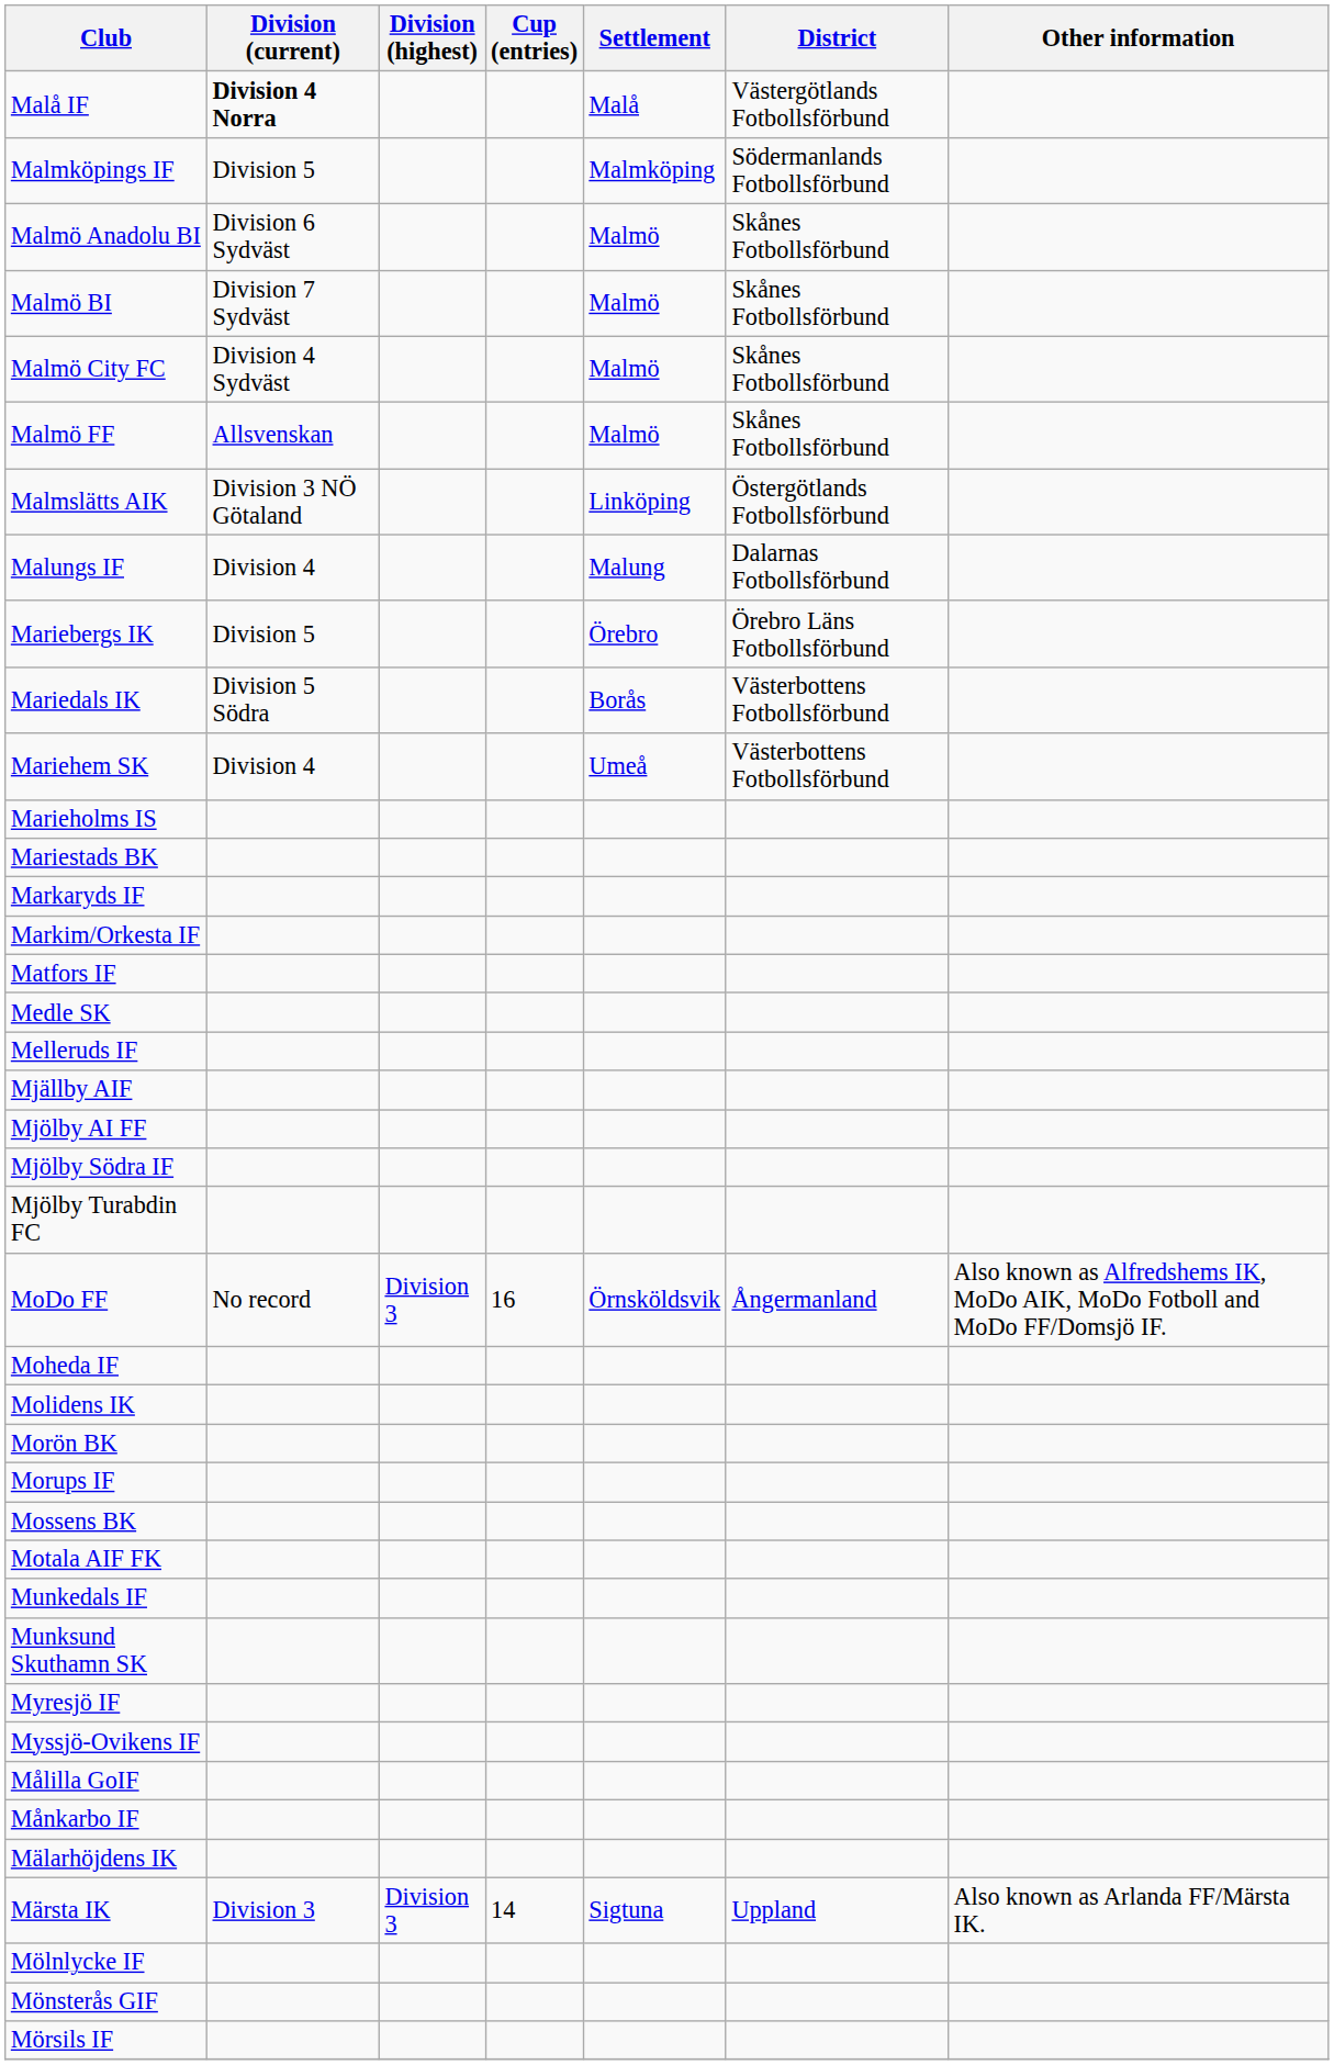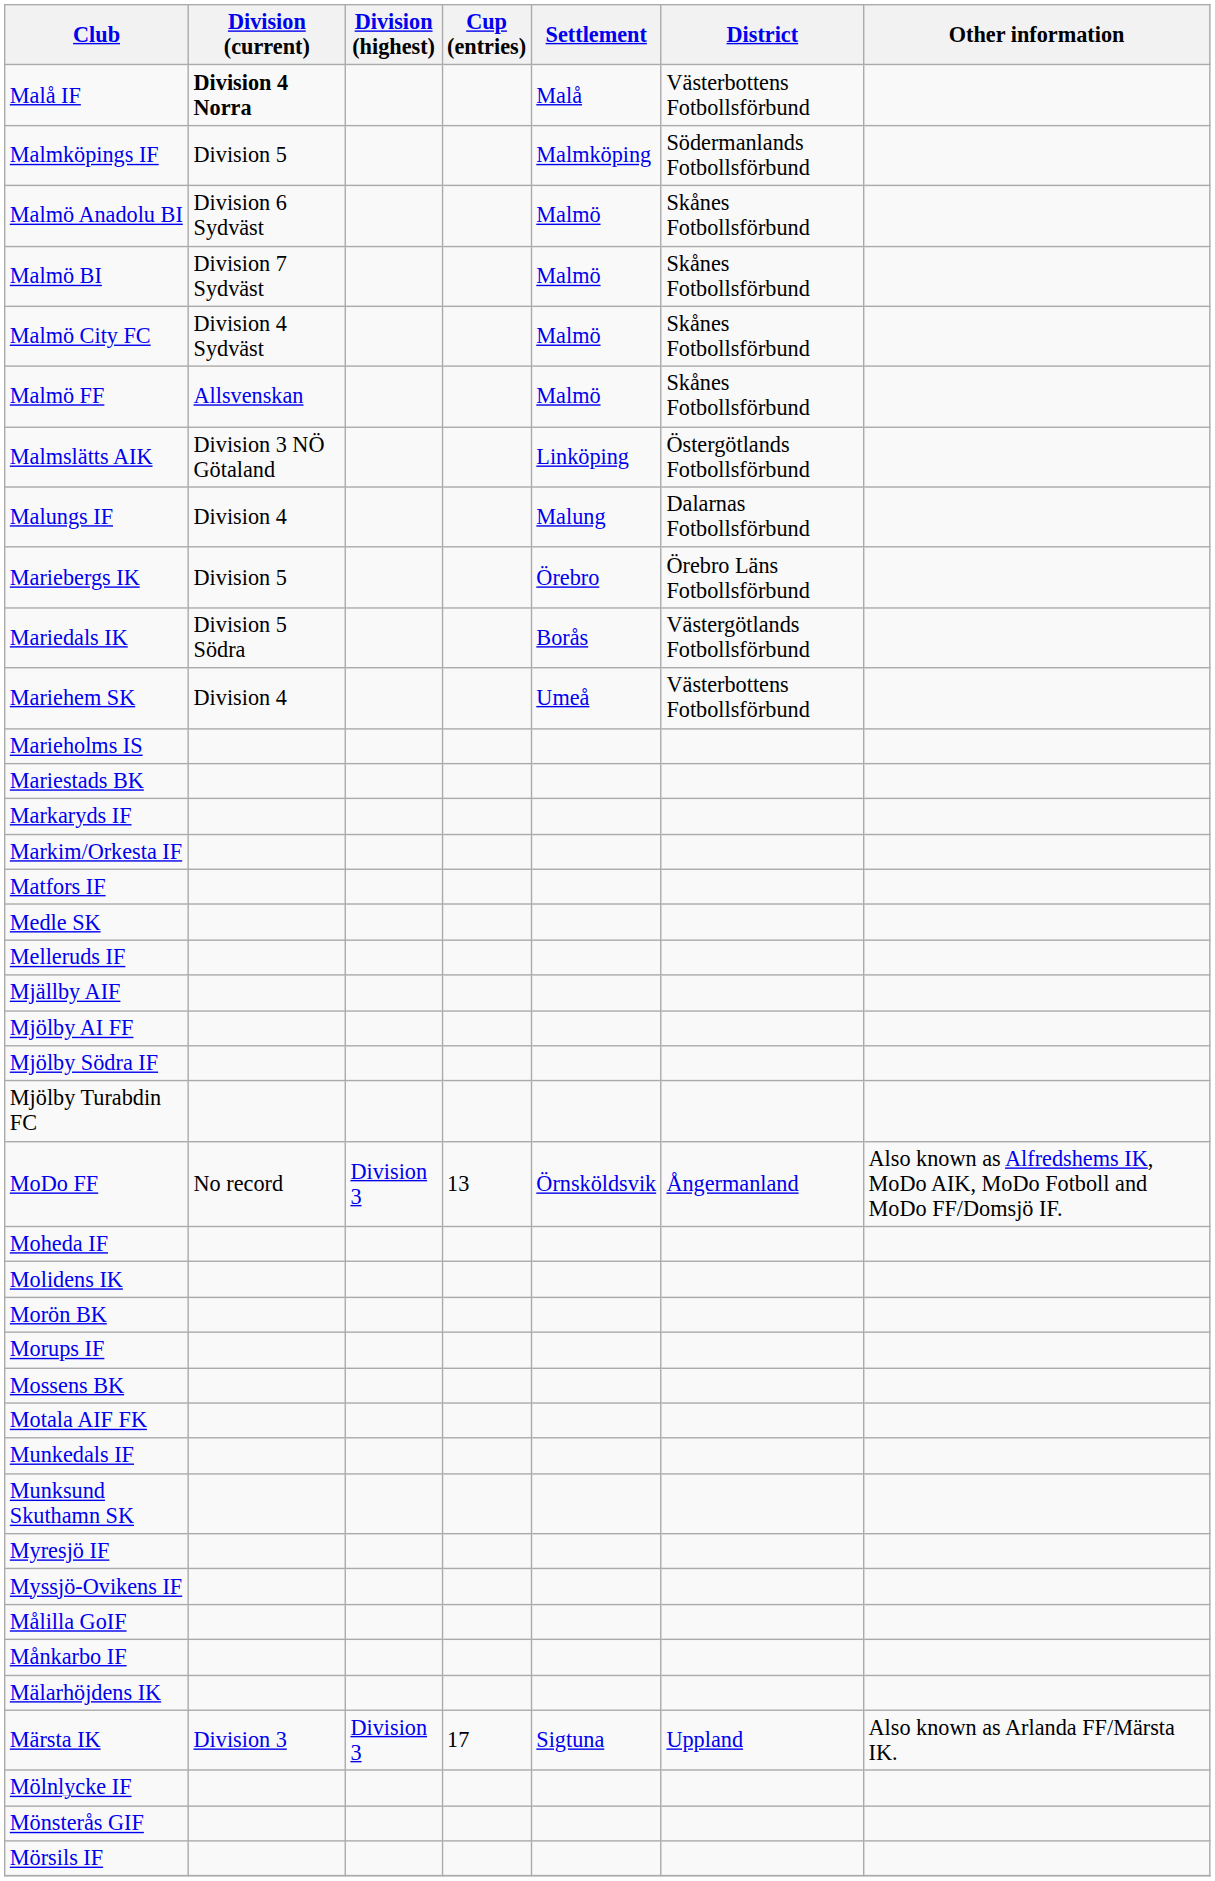 <table class="wikitable" style="text-align:left">
 <tr>
 <th style= width="180px"><a href='#'>Club</a></th>
 <th style= width="80px"><a href='#'>Division</a><br> (current)</th>
 <th style= width="80px"><a href='#'>Division</a><br> (highest)</th>
 <th style= width="60px"><a href='#'>Cup</a><br> (entries)</th>
 <th style= width="110px"><a href='#'>Settlement</a></th>
 <th style= width="110px"><a href='#'>District</a></th>
 <th style= width="230px">Other information</th>
 </tr>
 <tr>
 <td><a href='#'>Malå IF</a></td>
 <td><strong>Division 4 Norra</strong></td>
 <td></td>
 <td></td>
 <td><a href='#'>Malå</a></td>
-<td>Västergötlands Fotbollsförbund</td>
+<td>Västerbottens Fotbollsförbund</td>
 <td></td>
 </tr>
 <tr>
 <td><a href='#'>Malmköpings IF</a></td>
 <td>Division 5</td>
 <td></td>
 <td></td>
 <td><a href='#'>Malmköping</a></td>
 <td>Södermanlands Fotbollsförbund</td>
 <td></td>
 </tr>
 <tr>
 <td><a href='#'>Malmö Anadolu BI</a></td>
 <td>Division 6 Sydväst</td>
 <td></td>
 <td></td>
 <td><a href='#'>Malmö</a></td>
 <td>Skånes Fotbollsförbund</td>
 <td></td>
 </tr>
 <tr>
 <td><a href='#'>Malmö BI</a></td>
 <td>Division 7 Sydväst</td>
 <td></td>
 <td></td>
 <td><a href='#'>Malmö</a></td>
 <td>Skånes Fotbollsförbund</td>
 <td></td>
 </tr>
 <tr>
 <td><a href='#'>Malmö City FC</a></td>
 <td>Division 4 Sydväst</td>
 <td></td>
 <td></td>
 <td><a href='#'>Malmö</a></td>
 <td>Skånes Fotbollsförbund</td>
 <td></td>
 </tr>
 <tr>
 <td><a href='#'>Malmö FF</a></td>
 <td><a href='#'>Allsvenskan</a></td>
 <td></td>
 <td></td>
 <td><a href='#'>Malmö</a></td>
 <td>Skånes Fotbollsförbund</td>
 <td></td>
 </tr>
 <tr>
 <td><a href='#'>Malmslätts AIK</a></td>
 <td>Division 3 NÖ Götaland</td>
 <td></td>
 <td></td>
 <td><a href='#'>Linköping</a></td>
 <td>Östergötlands Fotbollsförbund</td>
 <td></td>
 </tr>
 <tr>
 <td><a href='#'>Malungs IF</a></td>
 <td>Division 4</td>
 <td></td>
 <td></td>
 <td><a href='#'>Malung</a></td>
 <td>Dalarnas Fotbollsförbund</td>
 <td></td>
 </tr>
 <tr>
 <td><a href='#'>Mariebergs IK</a></td>
 <td>Division 5</td>
 <td></td>
 <td></td>
 <td><a href='#'>Örebro</a></td>
 <td>Örebro Läns Fotbollsförbund</td>
 <td></td>
 </tr>
 <tr>
 <td><a href='#'>Mariedals IK</a></td>
 <td>Division 5 Södra</td>
 <td></td>
 <td></td>
 <td><a href='#'>Borås</a></td>
-<td>Västerbottens Fotbollsförbund</td>
+<td>Västergötlands Fotbollsförbund</td>
 <td></td>
 </tr>
 <tr>
 <td><a href='#'>Mariehem SK</a></td>
 <td>Division 4</td>
 <td></td>
 <td></td>
 <td><a href='#'>Umeå</a></td>
 <td>Västerbottens Fotbollsförbund</td>
 <td></td>
 </tr>
 <tr>
 <td><a href='#'>Marieholms IS</a></td>
 <td></td>
 <td></td>
 <td></td>
 <td></td>
 <td></td>
 <td></td>
 </tr>
 <tr>
 <td><a href='#'>Mariestads BK</a></td>
 <td></td>
 <td></td>
 <td></td>
 <td></td>
 <td></td>
 <td></td>
 </tr>
 <tr>
 <td><a href='#'>Markaryds IF</a></td>
 <td></td>
 <td></td>
 <td></td>
 <td></td>
 <td></td>
 <td></td>
 </tr>
 <tr>
 <td><a href='#'>Markim/Orkesta IF</a></td>
 <td></td>
 <td></td>
 <td></td>
 <td></td>
 <td></td>
 <td></td>
 </tr>
 <tr>
 <td><a href='#'>Matfors IF</a></td>
 <td></td>
 <td></td>
 <td></td>
 <td></td>
 <td></td>
 <td></td>
 </tr>
 <tr>
 <td><a href='#'>Medle SK</a></td>
 <td></td>
 <td></td>
 <td></td>
 <td></td>
 <td></td>
 <td></td>
 </tr>
 <tr>
 <td><a href='#'>Melleruds IF</a></td>
 <td></td>
 <td></td>
 <td></td>
 <td></td>
 <td></td>
 <td></td>
 </tr>
 <tr>
 <td><a href='#'>Mjällby AIF</a></td>
 <td></td>
 <td></td>
 <td></td>
 <td></td>
 <td></td>
 <td></td>
 </tr>
 <tr>
 <td><a href='#'>Mjölby AI FF</a></td>
 <td></td>
 <td></td>
 <td></td>
 <td></td>
 <td></td>
 <td></td>
 </tr>
 <tr>
 <td><a href='#'>Mjölby Södra IF</a></td>
 <td></td>
 <td></td>
 <td></td>
 <td></td>
 <td></td>
 <td></td>
 </tr>
 <tr>
 <td>Mjölby Turabdin FC</td>
 <td></td>
 <td></td>
 <td></td>
 <td></td>
 <td></td>
 <td></td>
 </tr>
 <tr>
 <td><a href='#'>MoDo FF</a></td>
 <td>No record</td>
 <td><a href='#'>Division 3</a></td>
-<td>16</td>
+<td>13</td>
 <td><a href='#'>Örnsköldsvik</a></td>
 <td><a href='#'>Ångermanland</a></td>
 <td>Also known as <a href='#'>Alfredshems IK</a>, MoDo AIK, MoDo Fotboll and MoDo FF/Domsjö IF.</td>
 </tr>
 <tr>
 <td><a href='#'>Moheda IF</a></td>
 <td></td>
 <td></td>
 <td></td>
 <td></td>
 <td></td>
 <td></td>
 </tr>
 <tr>
 <td><a href='#'>Molidens IK</a></td>
 <td></td>
 <td></td>
 <td></td>
 <td></td>
 <td></td>
 <td></td>
 </tr>
 <tr>
 <td><a href='#'>Morön BK</a></td>
 <td></td>
 <td></td>
 <td></td>
 <td></td>
 <td></td>
 <td></td>
 </tr>
 <tr>
 <td><a href='#'>Morups IF</a></td>
 <td></td>
 <td></td>
 <td></td>
 <td></td>
 <td></td>
 <td></td>
 </tr>
 <tr>
 <td><a href='#'>Mossens BK</a></td>
 <td></td>
 <td></td>
 <td></td>
 <td></td>
 <td></td>
 <td></td>
 </tr>
 <tr>
 <td><a href='#'>Motala AIF FK</a></td>
 <td></td>
 <td></td>
 <td></td>
 <td></td>
 <td></td>
 <td></td>
 </tr>
 <tr>
 <td><a href='#'>Munkedals IF</a></td>
 <td></td>
 <td></td>
 <td></td>
 <td></td>
 <td></td>
 <td></td>
 </tr>
 <tr>
 <td><a href='#'>Munksund Skuthamn SK</a></td>
 <td></td>
 <td></td>
 <td></td>
 <td></td>
 <td></td>
 <td></td>
 </tr>
 <tr>
 <td><a href='#'>Myresjö IF</a></td>
 <td></td>
 <td></td>
 <td></td>
 <td></td>
 <td></td>
 <td></td>
 </tr>
 <tr>
 <td><a href='#'>Myssjö-Ovikens IF</a></td>
 <td></td>
 <td></td>
 <td></td>
 <td></td>
 <td></td>
 <td></td>
 </tr>
 <tr>
 <td><a href='#'>Målilla GoIF</a></td>
 <td></td>
 <td></td>
 <td></td>
 <td></td>
 <td></td>
 <td></td>
 </tr>
 <tr>
 <td><a href='#'>Månkarbo IF</a></td>
 <td></td>
 <td></td>
 <td></td>
 <td></td>
 <td></td>
 <td></td>
 </tr>
 <tr>
 <td><a href='#'>Mälarhöjdens IK</a></td>
 <td></td>
 <td></td>
 <td></td>
 <td></td>
 <td></td>
 <td></td>
 </tr>
 <tr>
 <td><a href='#'>Märsta IK</a></td>
 <td><a href='#'>Division 3</a></td>
 <td><a href='#'>Division 3</a></td>
-<td>14</td>
+<td>17</td>
 <td><a href='#'>Sigtuna</a></td>
 <td><a href='#'>Uppland</a></td>
 <td>Also known as Arlanda FF/Märsta IK.</td>
 </tr>
 <tr>
 <td><a href='#'>Mölnlycke IF</a></td>
 <td></td>
 <td></td>
 <td></td>
 <td></td>
 <td></td>
 <td></td>
 </tr>
 <tr>
 <td><a href='#'>Mönsterås GIF</a></td>
 <td></td>
 <td></td>
 <td></td>
 <td></td>
 <td></td>
 <td></td>
 </tr>
 <tr>
 <td><a href='#'>Mörsils IF</a></td>
 <td></td>
 <td></td>
 <td></td>
 <td></td>
 <td></td>
 <td></td>
 </tr>
 <tr>
 </tr>
 </table>
